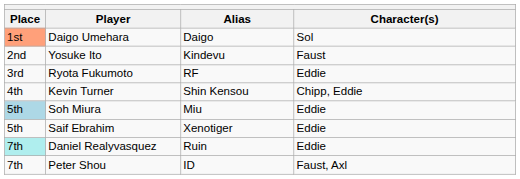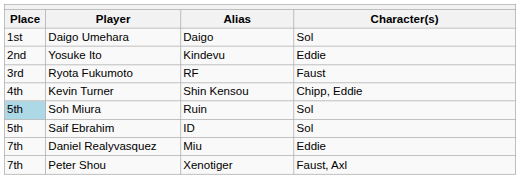 <table class="wikitable">
 <tr>
 <th colspan=6></th>
 </tr>
 <tr>
 <th style="width:50px;">Place</th>
 <th style="width:180px;">Player</th>
 <th style="width:150px;">Alias</th>
 <th style="width:300px;">Character(s)</th>
 </tr>
 <tr>
-<td style="background: lightsalmon;">1st</td>
+<td>1st</td>
 <td> Daigo Umehara</td>
 <td>Daigo</td>
 <td>Sol</td>
 </tr>
 <tr>
 <td>2nd</td>
 <td> Yosuke Ito</td>
 <td>Kindevu</td>
-<td>Faust</td>
+<td>Eddie</td>
 </tr>
 <tr>
 <td>3rd</td>
 <td> Ryota Fukumoto</td>
 <td>RF</td>
-<td>Eddie</td>
+<td>Faust</td>
 </tr>
 <tr>
 <td>4th</td>
 <td> Kevin Turner</td>
 <td>Shin Kensou</td>
 <td>Chipp, Eddie</td>
 </tr>
 <tr>
 <td style="background: lightblue;">5th</td>
 <td> Soh Miura</td>
-<td>Miu</td>
-<td>Eddie</td>
+<td>Ruin</td>
+<td>Sol</td>
 </tr>
 <tr>
 <td>5th</td>
 <td> Saif Ebrahim</td>
-<td>Xenotiger</td>
-<td>Eddie</td>
+<td>ID</td>
+<td>Sol</td>
 </tr>
 <tr>
-<td style="background: paleturquoise;">7th</td>
+<td>7th</td>
 <td> Daniel Realyvasquez</td>
-<td>Ruin</td>
+<td>Miu</td>
 <td>Eddie</td>
 </tr>
 <tr>
 <td>7th</td>
 <td> Peter Shou</td>
-<td>ID</td>
+<td>Xenotiger</td>
 <td>Faust, Axl</td>
 </tr>
 </table>
